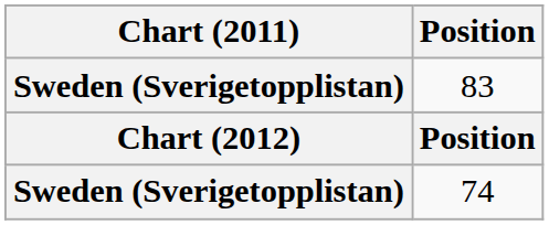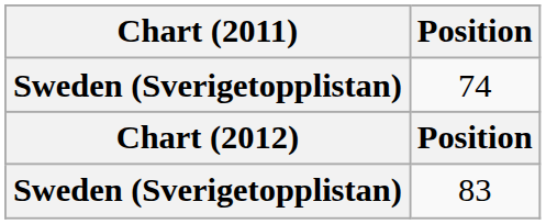 <table class="wikitable plainrowheaders" style="text-align:center;">
 <tr>
 <th scope="col">Chart (2011)</th>
 <th scope="col">Position</th>
 </tr>
 <tr>
 <th scope="row">Sweden (Sverigetopplistan)</th>
-<td>83</td>
+<td>74</td>
 </tr>
 <tr>
 <th scope="col">Chart (2012)</th>
 <th scope="col">Position</th>
 </tr>
 <tr>
 <th scope="row">Sweden (Sverigetopplistan)</th>
-<td>74</td>
+<td>83</td>
 </tr>
 </table>
